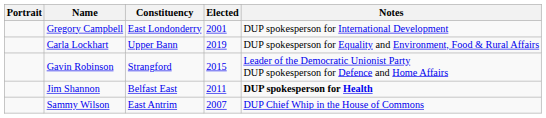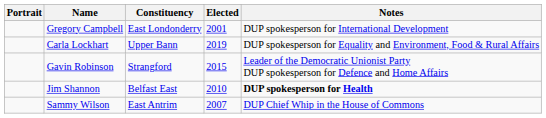 <table class="wikitable" |align=center>
 <tr>
 <th>Portrait</th>
 <th>Name</th>
 <th>Constituency</th>
 <th>Elected</th>
 <th>Notes</th>
 </tr>
 <tr>
 <td></td>
 <td><a href='#'>Gregory Campbell</a></td>
 <td><a href='#'>East Londonderry</a></td>
 <td><a href='#'>2001</a></td>
 <td>DUP spokesperson for <a href='#'>International Development</a></td>
 </tr>
 <tr>
 <td></td>
 <td><a href='#'>Carla Lockhart</a></td>
 <td><a href='#'>Upper Bann</a></td>
 <td><a href='#'>2019</a></td>
 <td>DUP spokesperson for <a href='#'>Equality</a> and <a href='#'>Environment, Food & Rural Affairs</a></td>
 </tr>
 <tr>
 <td></td>
 <td><a href='#'>Gavin Robinson</a></td>
 <td><a href='#'>Strangford</a></td>
 <td><a href='#'>2015</a></td>
 <td><a href='#'>Leader of the Democratic Unionist Party</a><br>DUP spokesperson for <a href='#'>Defence</a> and <a href='#'>Home Affairs</a></td>
 </tr>
 <tr>
 <td></td>
 <td><a href='#'>Jim Shannon</a></td>
 <td><a href='#'>Belfast East</a></td>
-<td><a href='#'>2011</a></td>
+<td><a href='#'>2010</a></td>
 <td><strong>DUP spokesperson for <a href='#'>Health</a></strong></td>
 </tr>
 <tr>
 <td></td>
 <td><a href='#'>Sammy Wilson</a></td>
 <td><a href='#'>East Antrim</a></td>
 <td><a href='#'>2007</a></td>
 <td><a href='#'>DUP Chief Whip in the House of Commons</a></td>
 </tr>
 </table>
